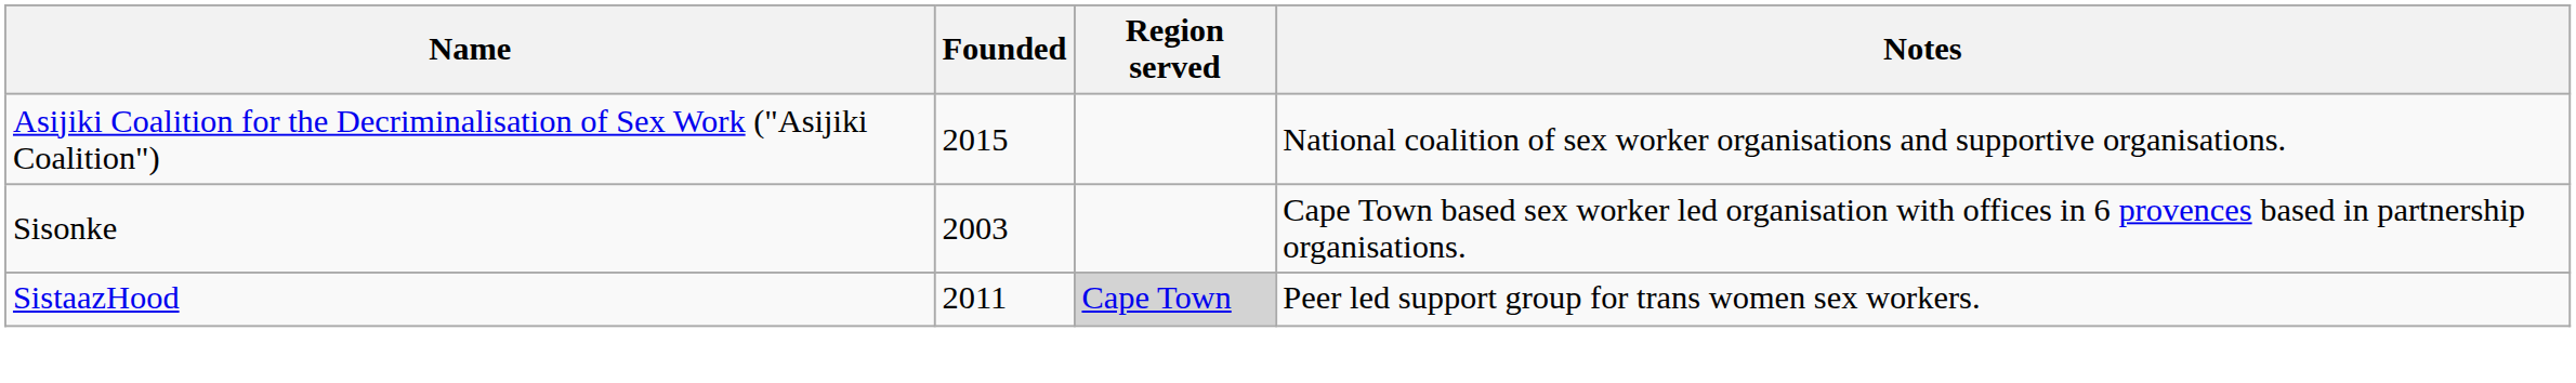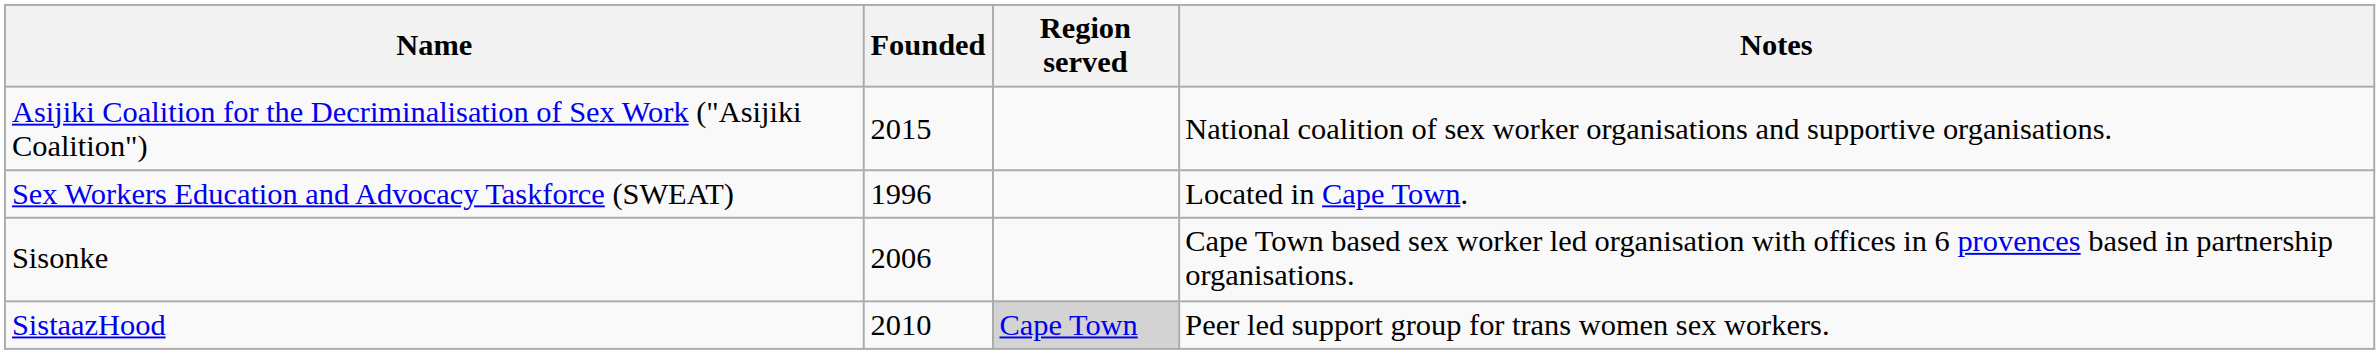 <table class="wikitable sortable">
 <tr>
 <th>Name</th>
 <th>Founded</th>
 <th>Region served</th>
 <th>Notes</th>
 </tr>
 <tr>
 <td><a href='#'>Asijiki Coalition for the Decriminalisation of Sex Work</a> ("Asijiki Coalition")</td>
 <td>2015</td>
 <td></td>
 <td>National coalition of sex worker organisations and supportive organisations.</td>
 </tr>
 <tr>
+<td><a href='#'>Sex Workers Education and Advocacy Taskforce</a> (SWEAT)</td>
+<td>1996</td>
+<td></td>
+<td>Located in <a href='#'>Cape Town</a>.</td>
+</tr>
+<tr>
 <td>Sisonke</td>
-<td>2003</td>
+<td>2006</td>
 <td></td>
 <td>Cape Town based sex worker led organisation with offices in 6 <a href='#'>provences</a> based in partnership organisations.</td>
 </tr>
 <tr>
 <td><a href='#'>SistaazHood</a></td>
-<td>2011</td>
+<td>2010</td>
 <td style="background: lightgrey;"><a href='#'>Cape Town</a></td>
 <td>Peer led support group for trans women sex workers.</td>
 </tr>
 </table>
